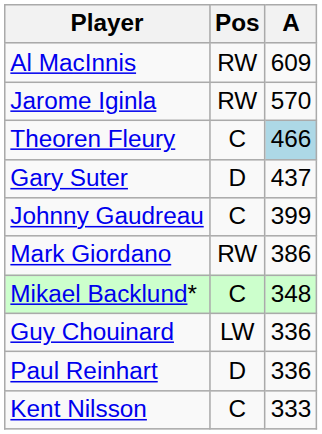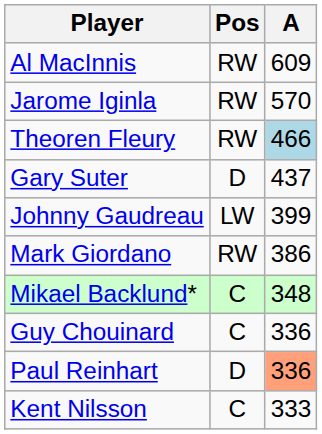 <table class="wikitable" style="text-align:center;">
 <tr>
 <th>Player</th>
 <th>Pos</th>
 <th>A</th>
 </tr>
 <tr>
 <td style="text-align:left;"><a href='#'>Al MacInnis</a></td>
 <td>RW</td>
 <td>609</td>
 </tr>
 <tr>
 <td style="text-align:left;"><a href='#'>Jarome Iginla</a></td>
 <td>RW</td>
 <td>570</td>
 </tr>
 <tr>
 <td style="text-align:left;"><a href='#'>Theoren Fleury</a></td>
-<td>C</td>
+<td>RW</td>
 <td style="background: lightblue;">466</td>
 </tr>
 <tr>
 <td style="text-align:left;"><a href='#'>Gary Suter</a></td>
 <td>D</td>
 <td>437</td>
 </tr>
 <tr>
 <td style="text-align:left;"><a href='#'>Johnny Gaudreau</a></td>
-<td>C</td>
+<td>LW</td>
 <td>399</td>
 </tr>
 <tr>
 <td style="text-align:left;"><a href='#'>Mark Giordano</a></td>
 <td>RW</td>
 <td>386</td>
 </tr>
 <tr style="background:#cfc;">
 <td style="text-align:left;"><a href='#'>Mikael Backlund</a>*</td>
 <td>C</td>
 <td>348</td>
 </tr>
 <tr>
 <td style="text-align:left;"><a href='#'>Guy Chouinard</a></td>
-<td>LW</td>
+<td>C</td>
 <td>336</td>
 </tr>
 <tr>
 <td style="text-align:left;"><a href='#'>Paul Reinhart</a></td>
 <td>D</td>
-<td>336</td>
+<td style="background: lightsalmon;">336</td>
 </tr>
 <tr>
 <td style="text-align:left;"><a href='#'>Kent Nilsson</a></td>
 <td>C</td>
 <td>333</td>
 </tr>
 </table>
